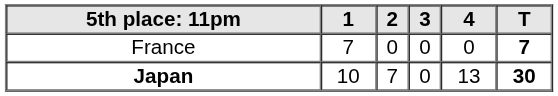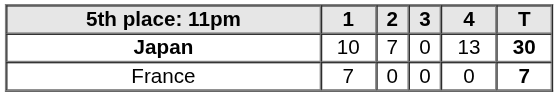 <table border=1 cellspacing=0 width=425 style="margin-left:3em;">
 <tr style="text-align:center; background-color:#e6e6e6;">
 <th>5th place: 11pm</th>
 <th>1</th>
 <th>2</th>
 <th>3</th>
 <th>4</th>
 <th>T</th>
 </tr>
 <tr style="text-align:center">
+<th> Japan</th>
+<td>10</td>
+<td>7</td>
+<td>0</td>
+<td>13</td>
+<th>30</th>
+</tr>
+<tr style="text-align:center">
 <td> France</td>
 <td>7</td>
 <td>0</td>
 <td>0</td>
 <td>0</td>
 <th>7</th>
 </tr>
-<tr style="text-align:center">
-<th> Japan</th>
-<td>10</td>
-<td>7</td>
-<td>0</td>
-<td>13</td>
-<th>30</th>
-</tr>
 </table>
